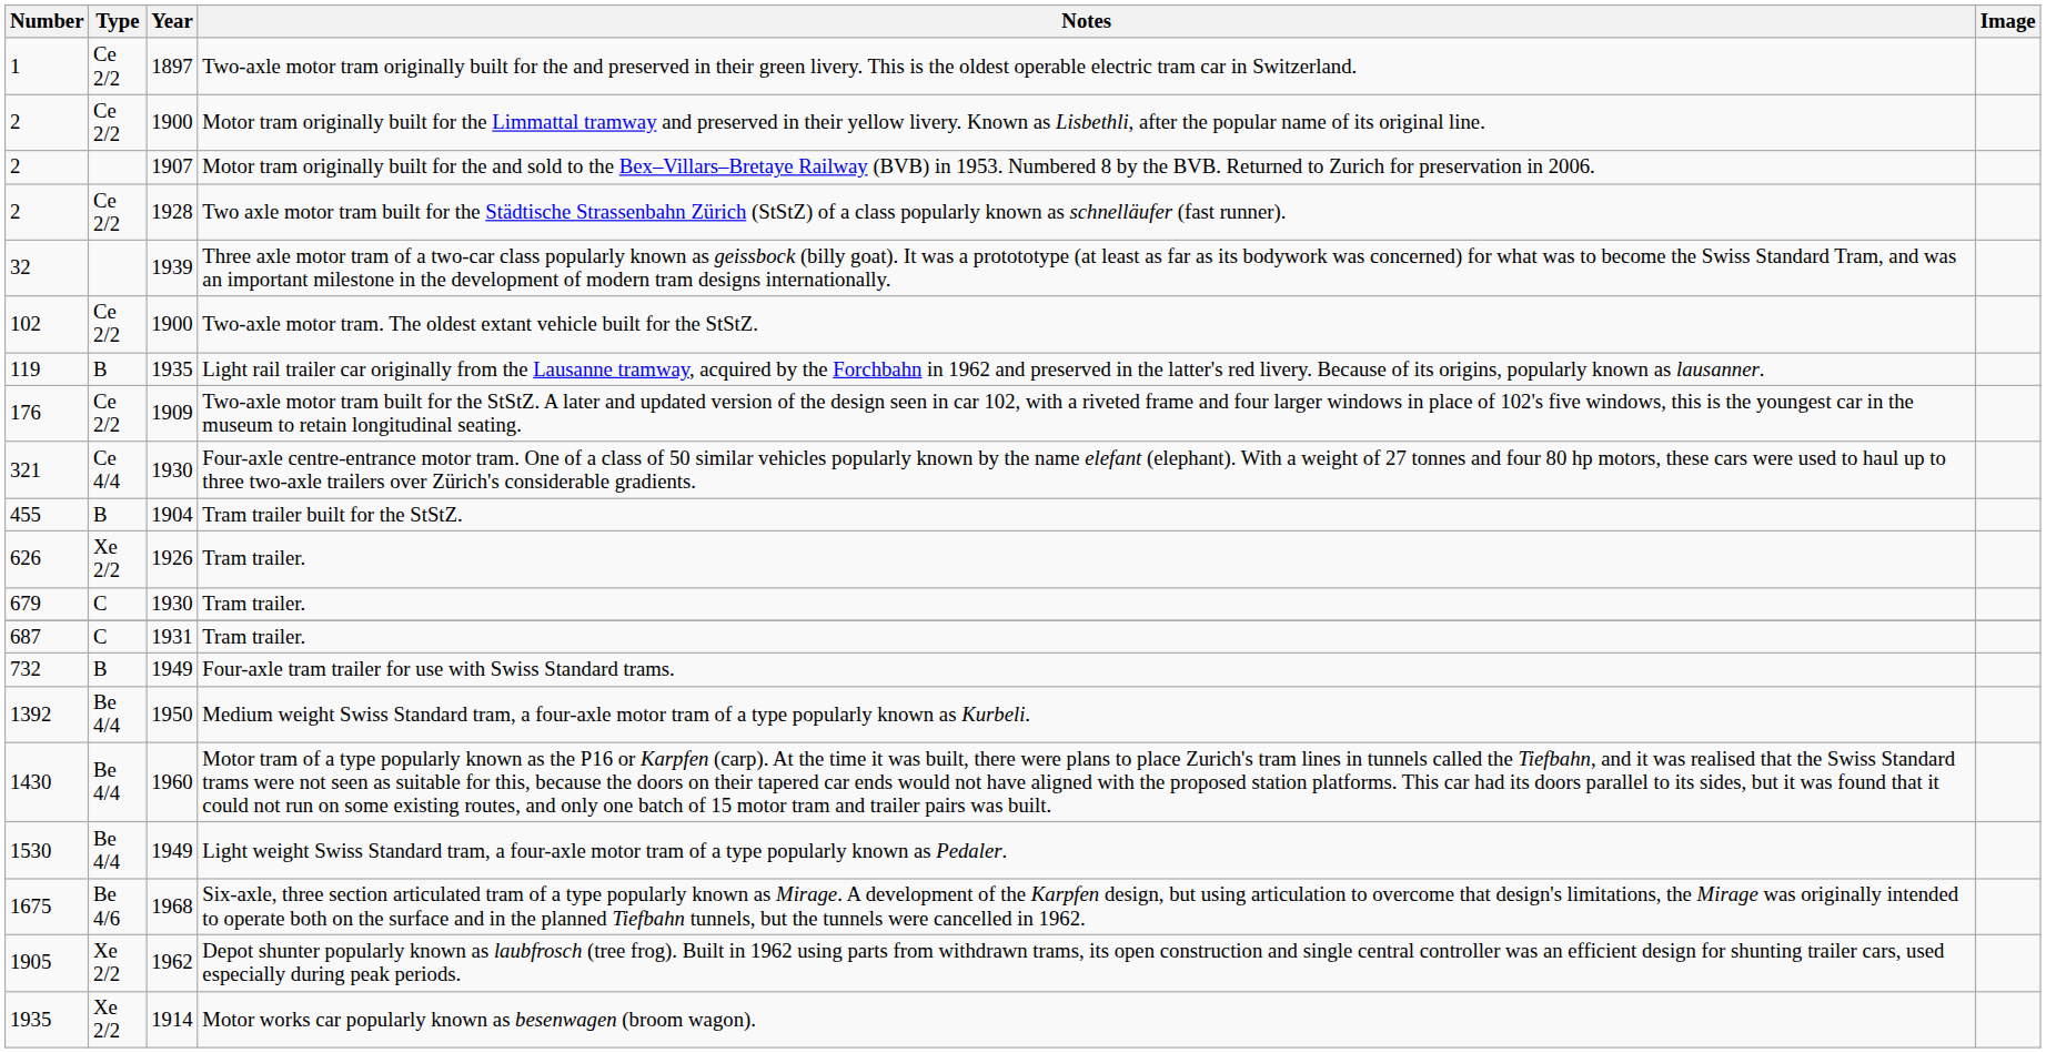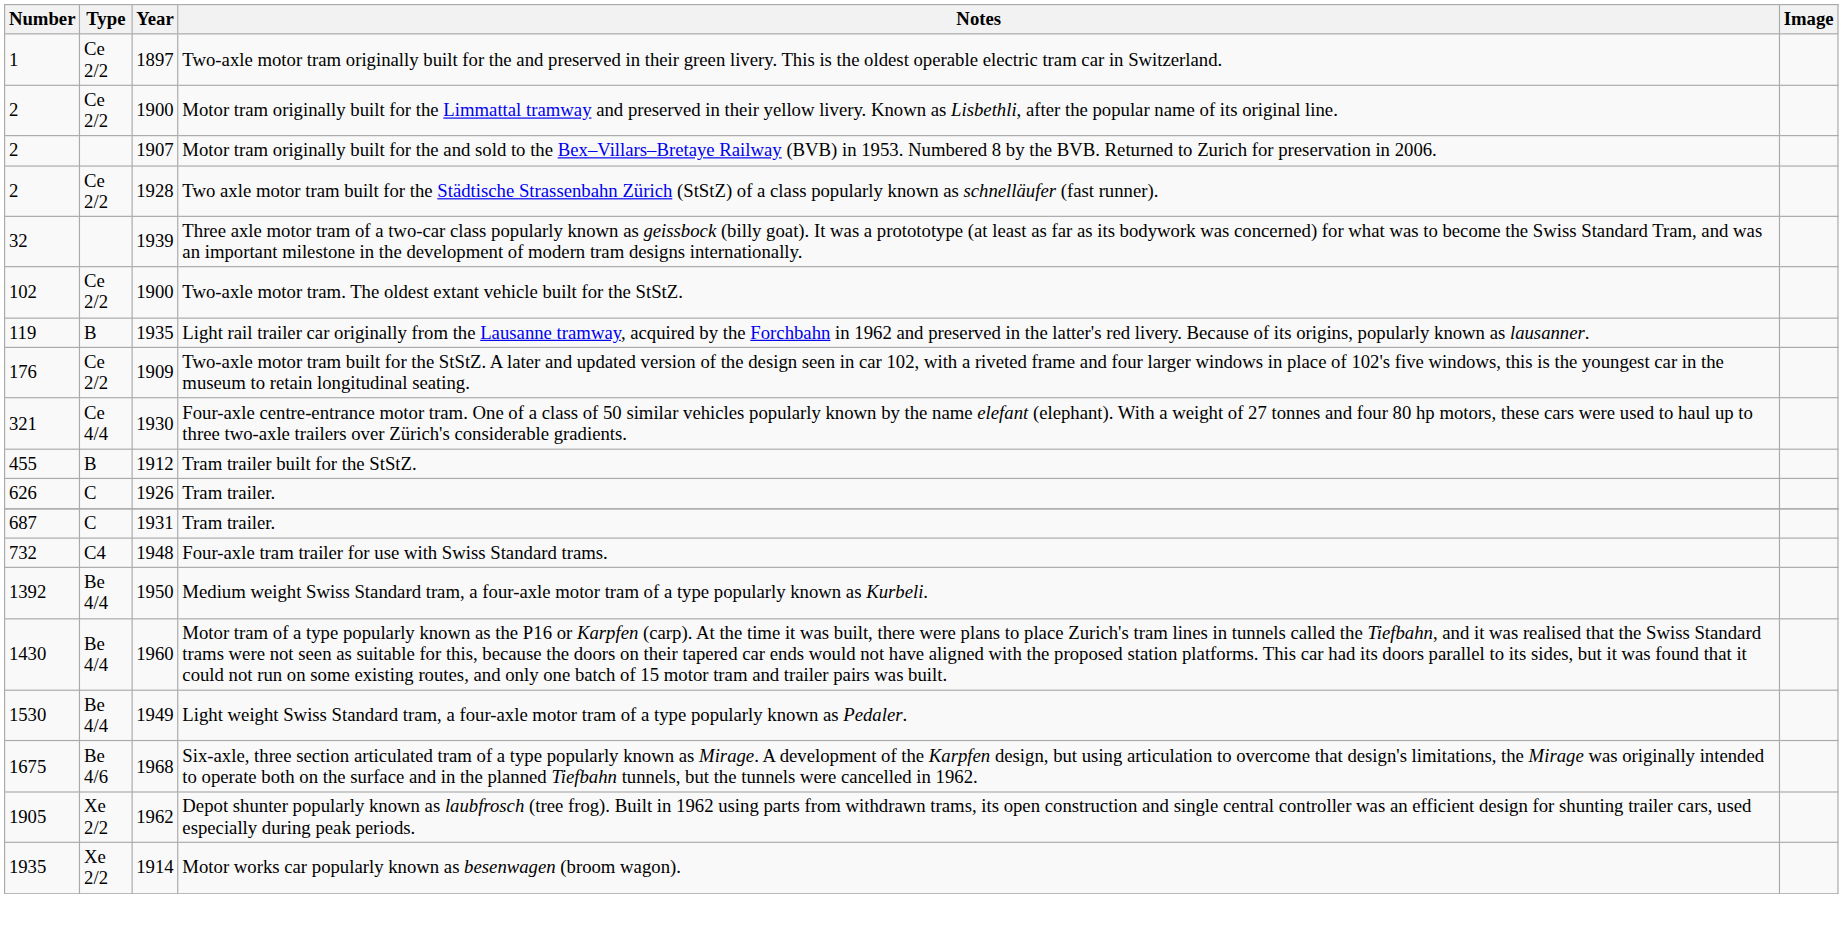 <table class="wikitable sortable">
 <tr>
 <th>Number</th>
 <th>Type</th>
 <th>Year</th>
 <th>Notes</th>
 <th>Image</th>
 </tr>
 <tr ->
 <td>1</td>
 <td>Ce 2/2</td>
 <td>1897</td>
 <td>Two-axle motor tram originally built for the  and preserved in their green livery. This is the oldest operable electric tram car in Switzerland.</td>
 <td></td>
 </tr>
 <tr>
 <td>2</td>
 <td>Ce 2/2</td>
 <td>1900</td>
 <td>Motor tram originally built for the <a href='#'>Limmattal tramway</a> and preserved in their yellow livery. Known as <em>Lisbethli</em>, after the popular name of its original line.</td>
 <td></td>
 </tr>
 <tr>
 <td>2</td>
 <td></td>
 <td>1907</td>
 <td>Motor tram originally built for the  and sold to the <a href='#'>Bex–Villars–Bretaye Railway</a> (BVB) in 1953. Numbered 8 by the BVB. Returned to Zurich for preservation in  2006.</td>
 <td></td>
 </tr>
 <tr>
 <td>2</td>
 <td>Ce 2/2</td>
 <td>1928</td>
 <td>Two axle motor tram built for the <a href='#'>Städtische Strassenbahn Zürich</a> (StStZ) of a class popularly known as <em>schnelläufer</em> (fast runner).</td>
 <td></td>
 </tr>
 <tr>
 <td>32</td>
 <td></td>
 <td>1939</td>
 <td>Three axle motor tram of a two-car class popularly known as <em>geissbock</em> (billy goat). It was a protototype (at least as far as its bodywork was concerned) for what was to become the Swiss Standard Tram, and was an important milestone in the development of modern tram designs internationally.</td>
 <td></td>
 </tr>
 <tr>
 <td>102</td>
 <td>Ce 2/2</td>
 <td>1900</td>
 <td>Two-axle motor tram. The oldest extant vehicle built for the StStZ.</td>
 <td></td>
 </tr>
 <tr>
 <td>119</td>
 <td>B</td>
 <td>1935</td>
 <td>Light rail trailer car originally from the <a href='#'>Lausanne tramway</a>, acquired by the <a href='#'>Forchbahn</a> in 1962 and preserved in the latter's red livery. Because of its origins, popularly known as <em>lausanner</em>.</td>
 <td></td>
 </tr>
 <tr>
 <td>176</td>
 <td>Ce 2/2</td>
 <td>1909</td>
 <td>Two-axle motor tram built for the StStZ. A later and updated version of the design seen in car 102, with a riveted  frame and four larger windows in place of 102's five windows, this is the youngest car in the museum to retain longitudinal seating.</td>
 <td></td>
 </tr>
 <tr>
 <td>321</td>
 <td>Ce 4/4</td>
 <td>1930</td>
 <td>Four-axle centre-entrance motor tram. One of a class of 50 similar vehicles popularly known by the name <em>elefant</em> (elephant). With a weight of 27 tonnes and four 80 hp motors, these cars were used to haul up to three two-axle trailers over Zürich's considerable gradients.</td>
 <td></td>
 </tr>
 <tr>
 <td>455</td>
 <td>B</td>
-<td>1904</td>
+<td>1912</td>
 <td>Tram trailer built for the StStZ.</td>
 <td></td>
 </tr>
 <tr>
 <td>626</td>
-<td>Xe 2/2</td>
+<td>C</td>
 <td>1926</td>
-<td>Tram trailer.</td>
-<td></td>
-</tr>
-<tr>
-<td>679</td>
-<td>C</td>
-<td>1930</td>
 <td>Tram trailer.</td>
 <td></td>
 </tr>
 <tr>
 </tr>
 <tr>
 <td>687</td>
 <td>C</td>
 <td>1931</td>
 <td>Tram trailer.</td>
 <td></td>
 </tr>
 <tr>
 <td>732</td>
-<td>B</td>
-<td>1949</td>
+<td>C4</td>
+<td>1948</td>
 <td>Four-axle tram trailer for use with Swiss Standard trams.</td>
 <td></td>
 </tr>
 <tr>
 <td>1392</td>
 <td>Be 4/4</td>
 <td>1950</td>
 <td>Medium weight Swiss Standard tram, a four-axle motor tram of a type popularly known as <em>Kurbeli</em>.</td>
 <td></td>
 </tr>
 <tr>
 <td>1430</td>
 <td>Be 4/4</td>
 <td>1960</td>
 <td>Motor tram of a type popularly known as the P16 or <em>Karpfen</em> (carp). At the time it was built, there were plans to place Zurich's tram lines in tunnels called the <em>Tiefbahn</em>, and it was realised that the Swiss Standard trams were not seen as suitable for this, because the doors on their tapered car ends would not have aligned with the proposed station platforms. This car had its doors parallel to its sides, but it was found that it could not run on some existing routes, and only one batch of 15 motor tram and trailer pairs was built.</td>
 <td></td>
 </tr>
 <tr>
 <td>1530</td>
 <td>Be 4/4</td>
 <td>1949</td>
 <td>Light weight Swiss Standard tram, a four-axle motor tram of a type popularly known as <em>Pedaler</em>.</td>
 <td></td>
 </tr>
 <tr>
 <td>1675</td>
 <td>Be 4/6</td>
 <td>1968</td>
 <td>Six-axle, three section articulated tram of a type popularly known as <em>Mirage</em>. A development of the <em>Karpfen</em> design, but using articulation to overcome that design's limitations, the <em>Mirage</em> was originally intended to operate both on the surface and in the planned <em>Tiefbahn</em> tunnels, but the tunnels were cancelled in 1962.</td>
 <td></td>
 </tr>
 <tr>
 <td>1905</td>
 <td>Xe 2/2</td>
 <td>1962</td>
 <td>Depot shunter popularly known as <em>laubfrosch</em> (tree frog). Built in 1962 using parts from withdrawn trams, its open construction and single central controller was an efficient design for shunting trailer cars, used especially during peak periods.</td>
 <td></td>
 </tr>
 <tr>
 <td>1935</td>
 <td>Xe 2/2</td>
 <td>1914</td>
 <td>Motor works car popularly known as <em>besenwagen</em> (broom wagon).</td>
 <td></td>
 </tr>
 </table>
